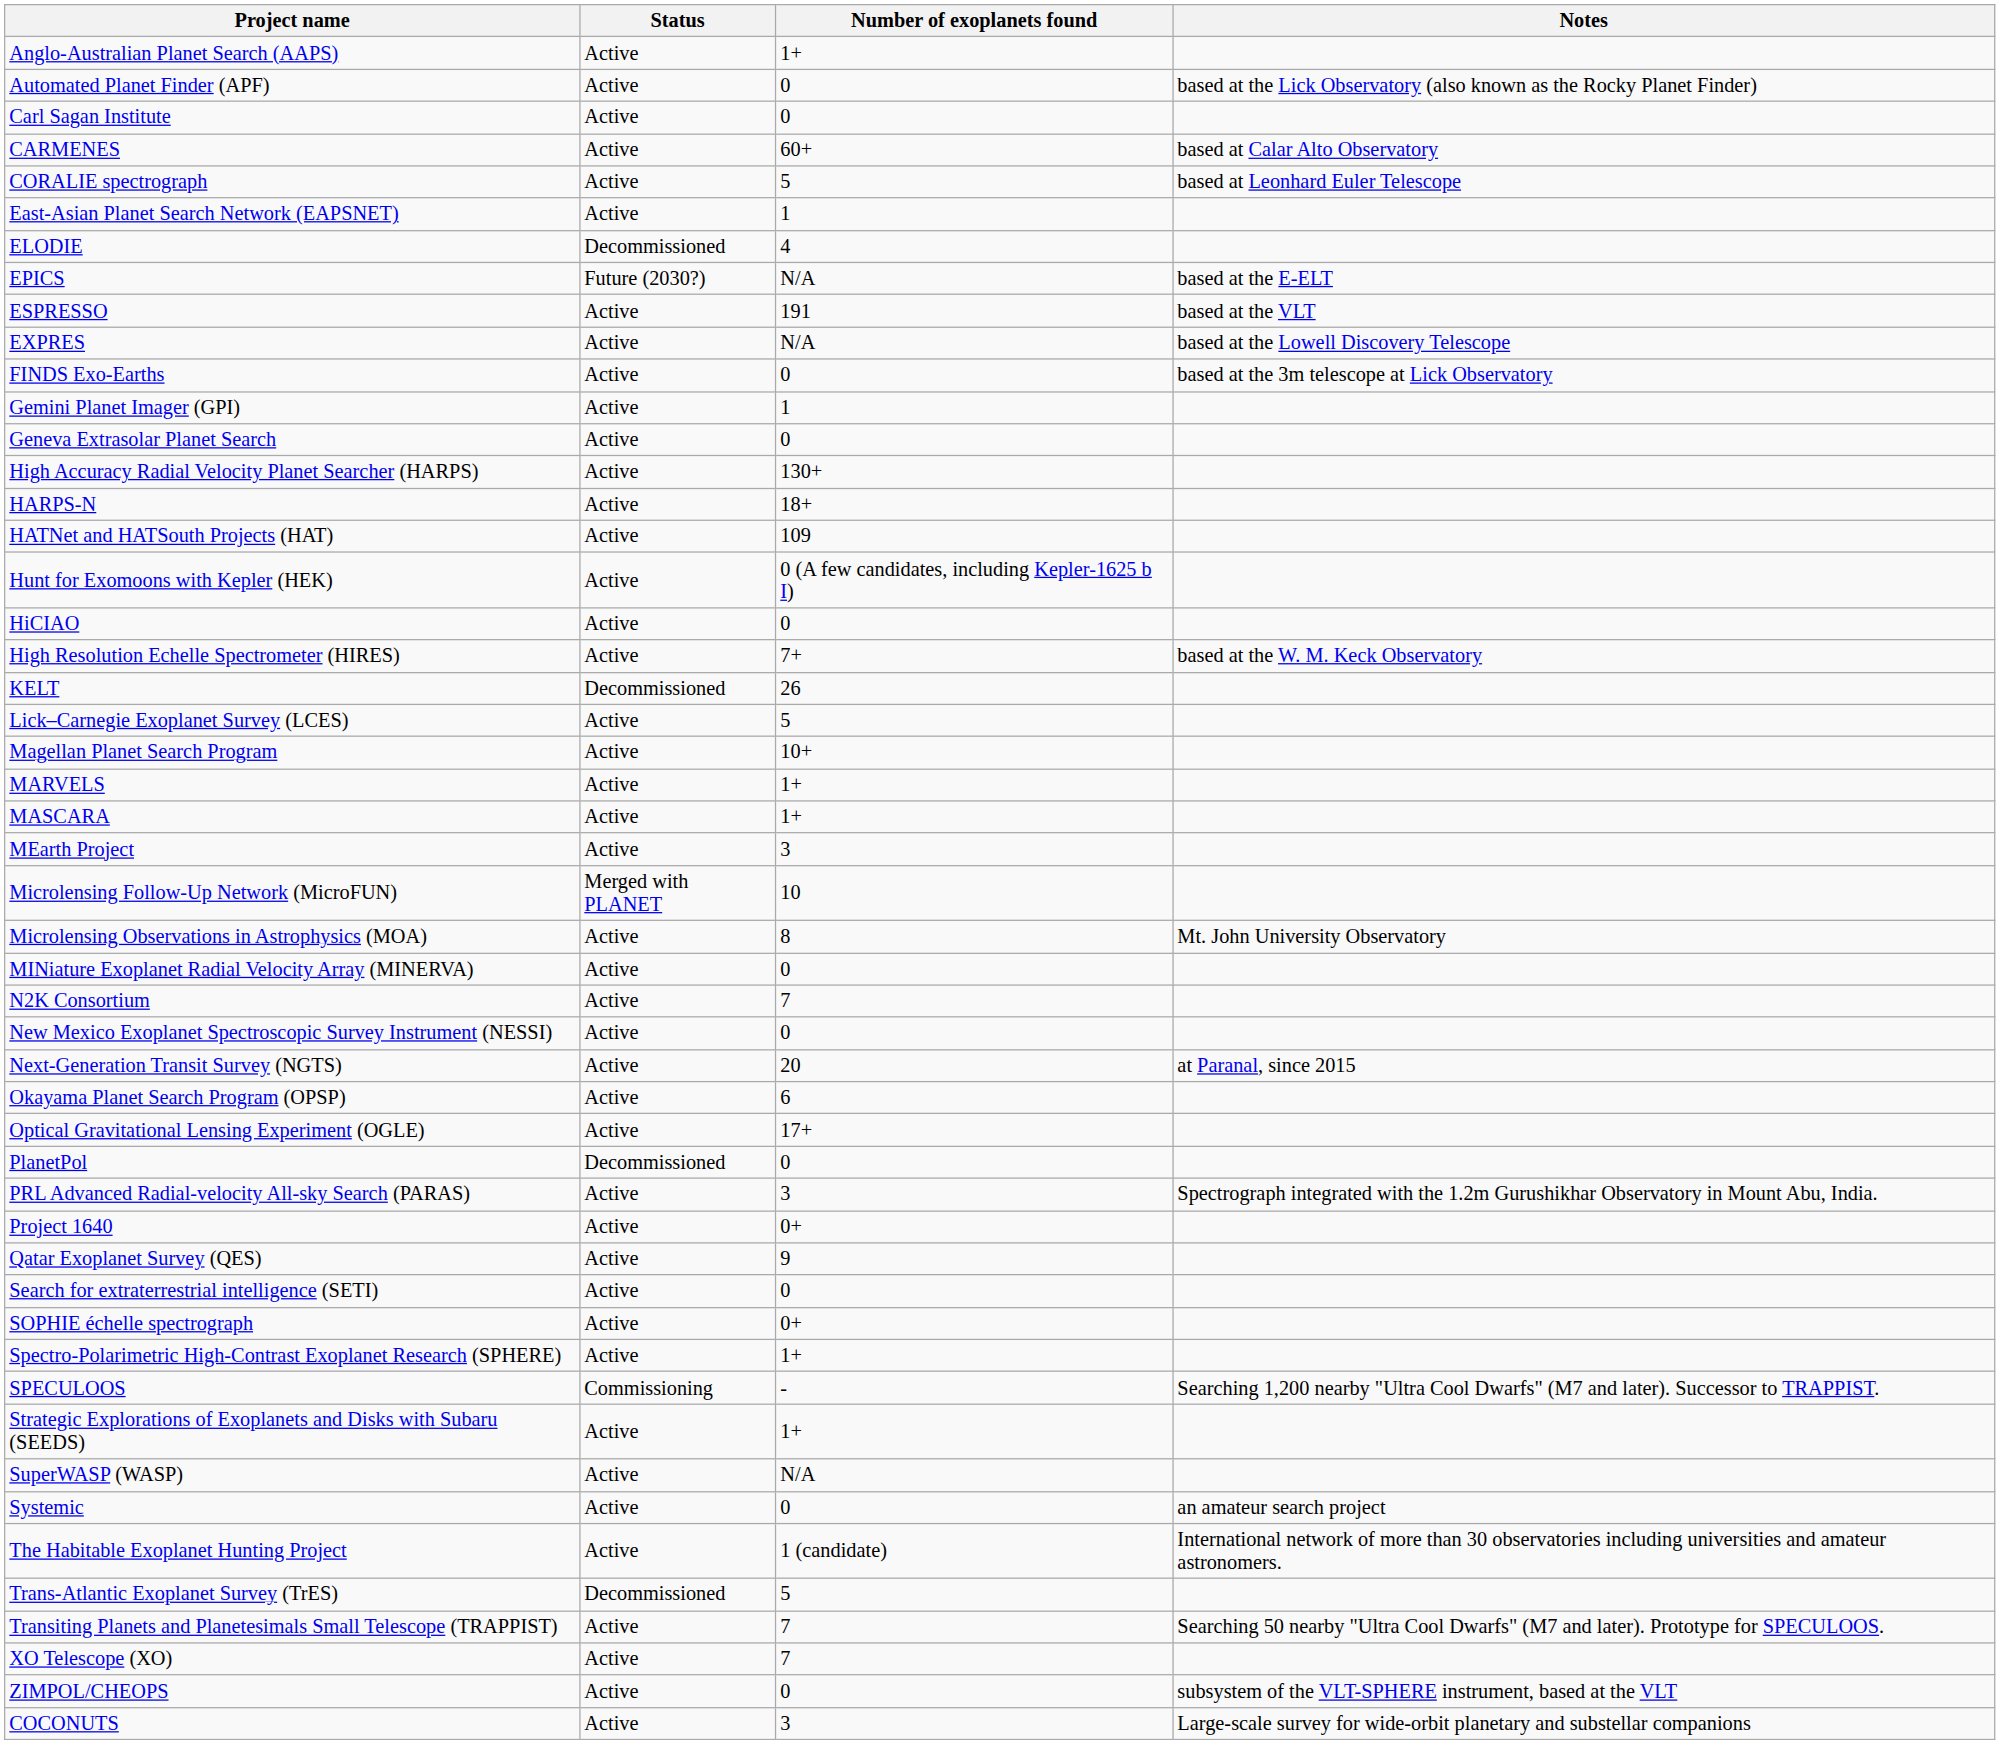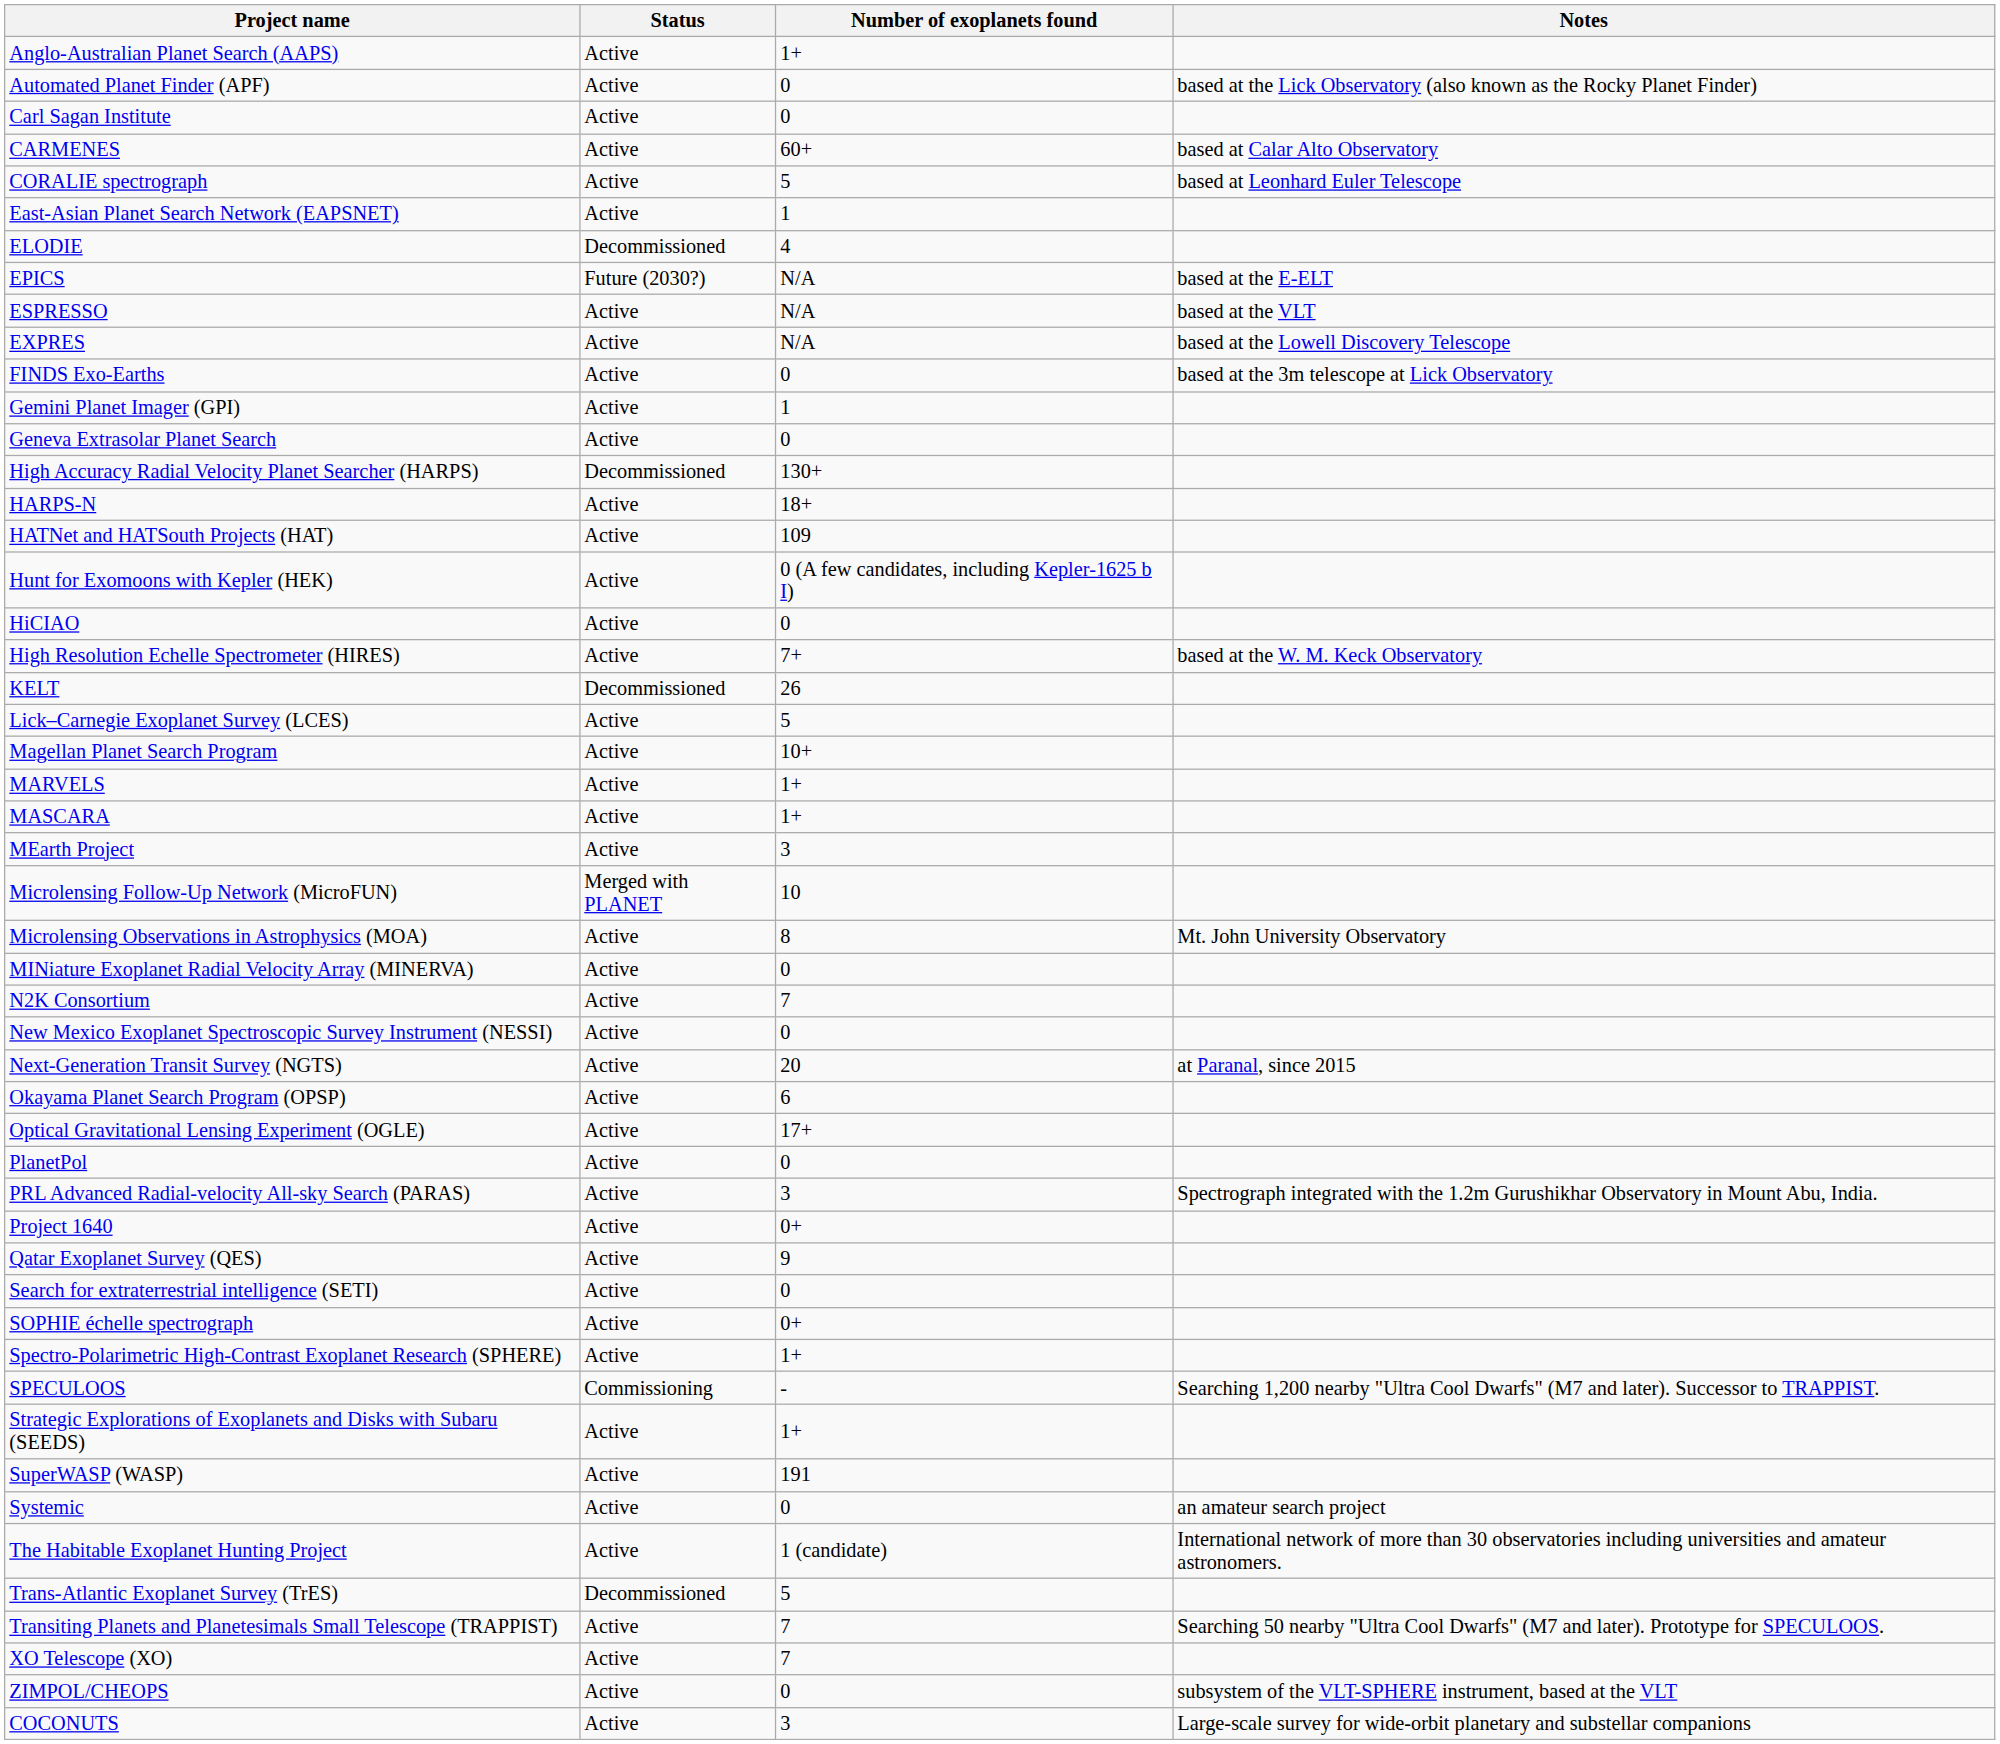 <table class="wikitable sortable">
 <tr>
 <th>Project name</th>
 <th>Status</th>
 <th data-sort-type="number">Number of exoplanets found</th>
 <th>Notes</th>
 </tr>
 <tr>
 <td><a href='#'>Anglo-Australian Planet Search (AAPS)</a></td>
 <td>Active</td>
 <td>1+</td>
 <td></td>
 </tr>
 <tr>
 <td><a href='#'>Automated Planet Finder</a> (APF)</td>
 <td>Active</td>
 <td>0</td>
 <td>based at the <a href='#'>Lick Observatory</a> (also known as the Rocky Planet Finder)</td>
 </tr>
 <tr>
 <td><a href='#'>Carl Sagan Institute</a></td>
 <td>Active</td>
 <td>0</td>
 <td></td>
 </tr>
 <tr>
 <td><a href='#'>CARMENES</a></td>
 <td>Active</td>
 <td>60+</td>
 <td>based at <a href='#'>Calar Alto Observatory</a></td>
 </tr>
 <tr>
 <td><a href='#'>CORALIE spectrograph</a></td>
 <td>Active</td>
 <td>5</td>
 <td>based at <a href='#'>Leonhard Euler Telescope</a></td>
 </tr>
 <tr>
 <td><a href='#'>East-Asian Planet Search Network (EAPSNET)</a></td>
 <td>Active</td>
 <td>1</td>
 <td></td>
 </tr>
 <tr>
 <td><a href='#'>ELODIE</a></td>
 <td>Decommissioned</td>
 <td>4</td>
 <td></td>
 </tr>
 <tr>
 <td><a href='#'>EPICS</a></td>
 <td>Future (2030?)</td>
 <td>N/A</td>
 <td>based at the <a href='#'>E-ELT</a></td>
 </tr>
 <tr>
 <td><a href='#'>ESPRESSO</a></td>
 <td>Active</td>
-<td>191</td>
+<td>N/A</td>
 <td>based at the <a href='#'>VLT</a></td>
 </tr>
 <tr>
 <td><a href='#'>EXPRES</a></td>
 <td>Active</td>
 <td>N/A</td>
 <td>based at the <a href='#'>Lowell Discovery Telescope</a></td>
 </tr>
 <tr>
 <td><a href='#'>FINDS Exo-Earths</a></td>
 <td>Active</td>
 <td>0</td>
 <td>based at the 3m telescope at <a href='#'>Lick Observatory</a></td>
 </tr>
 <tr>
 <td><a href='#'>Gemini Planet Imager</a> (GPI)</td>
 <td>Active</td>
 <td>1</td>
 <td></td>
 </tr>
 <tr>
 <td><a href='#'>Geneva Extrasolar Planet Search</a></td>
 <td>Active</td>
 <td>0</td>
 <td></td>
 </tr>
 <tr>
 <td><a href='#'>High Accuracy Radial Velocity Planet Searcher</a> (HARPS)</td>
-<td>Active</td>
+<td>Decommissioned</td>
 <td>130+</td>
 <td></td>
 </tr>
 <tr>
 <td><a href='#'>HARPS-N</a></td>
 <td>Active</td>
 <td>18+</td>
 <td></td>
 </tr>
 <tr>
 <td><a href='#'>HATNet and HATSouth Projects</a> (HAT)</td>
 <td>Active</td>
 <td>109</td>
 <td></td>
 </tr>
 <tr>
 <td><a href='#'>Hunt for Exomoons with Kepler</a> (HEK)</td>
 <td>Active</td>
 <td>0 (A few candidates, including <a href='#'>Kepler-1625 b I</a>)</td>
 <td></td>
 </tr>
 <tr>
 <td><a href='#'>HiCIAO</a></td>
 <td>Active</td>
 <td>0</td>
 <td></td>
 </tr>
 <tr>
 <td><a href='#'>High Resolution Echelle Spectrometer</a> (HIRES)</td>
 <td>Active</td>
 <td>7+</td>
 <td>based at the <a href='#'>W. M. Keck Observatory</a></td>
 </tr>
 <tr>
 <td><a href='#'>KELT</a></td>
 <td>Decommissioned</td>
 <td>26</td>
 <td></td>
 </tr>
 <tr>
 <td><a href='#'>Lick–Carnegie Exoplanet Survey</a> (LCES)</td>
 <td>Active</td>
 <td>5</td>
 <td></td>
 </tr>
 <tr>
 <td><a href='#'>Magellan Planet Search Program</a></td>
 <td>Active</td>
 <td>10+</td>
 <td></td>
 </tr>
 <tr>
 <td><a href='#'>MARVELS</a></td>
 <td>Active</td>
 <td>1+</td>
 <td></td>
 </tr>
 <tr>
 <td><a href='#'>MASCARA</a></td>
 <td>Active</td>
 <td>1+</td>
 <td></td>
 </tr>
 <tr>
 <td><a href='#'>MEarth Project</a></td>
 <td>Active</td>
 <td>3</td>
 <td></td>
 </tr>
 <tr>
 <td><a href='#'>Microlensing Follow-Up Network</a> (MicroFUN)</td>
 <td>Merged with <a href='#'>PLANET</a></td>
 <td>10</td>
 <td></td>
 </tr>
 <tr>
 <td><a href='#'>Microlensing Observations in Astrophysics</a> (MOA)</td>
 <td>Active</td>
 <td>8</td>
 <td>Mt. John University Observatory</td>
 </tr>
 <tr>
 <td><a href='#'>MINiature Exoplanet Radial Velocity Array</a> (MINERVA)</td>
 <td>Active</td>
 <td>0</td>
 <td></td>
 </tr>
 <tr>
 <td><a href='#'>N2K Consortium</a></td>
 <td>Active</td>
 <td>7</td>
 <td></td>
 </tr>
 <tr>
 <td><a href='#'>New Mexico Exoplanet Spectroscopic Survey Instrument</a> (NESSI)</td>
 <td>Active</td>
 <td>0</td>
 <td></td>
 </tr>
 <tr>
 <td><a href='#'>Next-Generation Transit Survey</a> (NGTS)</td>
 <td>Active</td>
 <td>20</td>
 <td>at <a href='#'>Paranal</a>, since 2015</td>
 </tr>
 <tr>
 <td><a href='#'>Okayama Planet Search Program</a> (OPSP)</td>
 <td>Active</td>
 <td>6</td>
 <td></td>
 </tr>
 <tr>
 <td><a href='#'>Optical Gravitational Lensing Experiment</a> (OGLE)</td>
 <td>Active</td>
 <td>17+</td>
 <td></td>
 </tr>
 <tr>
 <td><a href='#'>PlanetPol</a></td>
-<td>Decommissioned</td>
+<td>Active</td>
 <td>0</td>
 <td></td>
 </tr>
 <tr>
 <td><a href='#'>PRL Advanced Radial-velocity All-sky Search</a> (PARAS)</td>
 <td>Active</td>
 <td>3</td>
 <td>Spectrograph integrated with the 1.2m Gurushikhar Observatory in Mount Abu, India.</td>
 </tr>
 <tr>
 <td><a href='#'>Project 1640</a></td>
 <td>Active</td>
 <td>0+</td>
 <td></td>
 </tr>
 <tr>
 <td><a href='#'>Qatar Exoplanet Survey</a> (QES)</td>
 <td>Active</td>
 <td>9</td>
 <td></td>
 </tr>
 <tr>
 <td><a href='#'>Search for extraterrestrial intelligence</a> (SETI)</td>
 <td>Active</td>
 <td>0</td>
 <td></td>
 </tr>
 <tr>
 <td><a href='#'>SOPHIE échelle spectrograph</a></td>
 <td>Active</td>
 <td>0+</td>
 <td></td>
 </tr>
 <tr>
 <td><a href='#'>Spectro-Polarimetric High-Contrast Exoplanet Research</a> (SPHERE)</td>
 <td>Active</td>
 <td>1+</td>
 <td></td>
 </tr>
 <tr>
 <td><a href='#'>SPECULOOS</a></td>
 <td>Commissioning</td>
 <td>-</td>
 <td>Searching 1,200 nearby "Ultra Cool Dwarfs" (M7 and later). Successor to <a href='#'>TRAPPIST</a>.</td>
 </tr>
 <tr>
 <td><a href='#'>Strategic Explorations of Exoplanets and Disks with Subaru</a> (SEEDS)</td>
 <td>Active</td>
 <td>1+</td>
 <td></td>
 </tr>
 <tr>
 <td><a href='#'>SuperWASP</a> (WASP)</td>
 <td>Active</td>
-<td>N/A</td>
+<td>191</td>
 <td></td>
 </tr>
 <tr>
 <td><a href='#'>Systemic</a></td>
 <td>Active</td>
 <td>0</td>
 <td>an amateur search project</td>
 </tr>
 <tr>
 <td><a href='#'>The Habitable Exoplanet Hunting Project</a></td>
 <td>Active</td>
 <td>1 (candidate)</td>
 <td>International network of more than 30 observatories including universities and amateur astronomers.</td>
 </tr>
 <tr>
 <td><a href='#'>Trans-Atlantic Exoplanet Survey</a> (TrES)</td>
 <td>Decommissioned</td>
 <td>5</td>
 <td></td>
 </tr>
 <tr>
 <td><a href='#'>Transiting Planets and Planetesimals Small Telescope</a> (TRAPPIST)</td>
 <td>Active</td>
 <td>7</td>
 <td>Searching 50 nearby "Ultra Cool Dwarfs" (M7 and later). Prototype for <a href='#'>SPECULOOS</a>.</td>
 </tr>
 <tr>
 <td><a href='#'>XO Telescope</a> (XO)</td>
 <td>Active</td>
 <td>7</td>
 <td></td>
 </tr>
 <tr>
 <td><a href='#'>ZIMPOL/CHEOPS</a></td>
 <td>Active</td>
 <td>0</td>
 <td>subsystem of the <a href='#'>VLT-SPHERE</a> instrument, based at the <a href='#'>VLT</a></td>
 </tr>
 <tr>
 <td><a href='#'>COCONUTS</a></td>
 <td>Active</td>
 <td>3</td>
 <td>Large-scale survey for wide-orbit planetary and substellar companions</td>
 </tr>
 </table>
